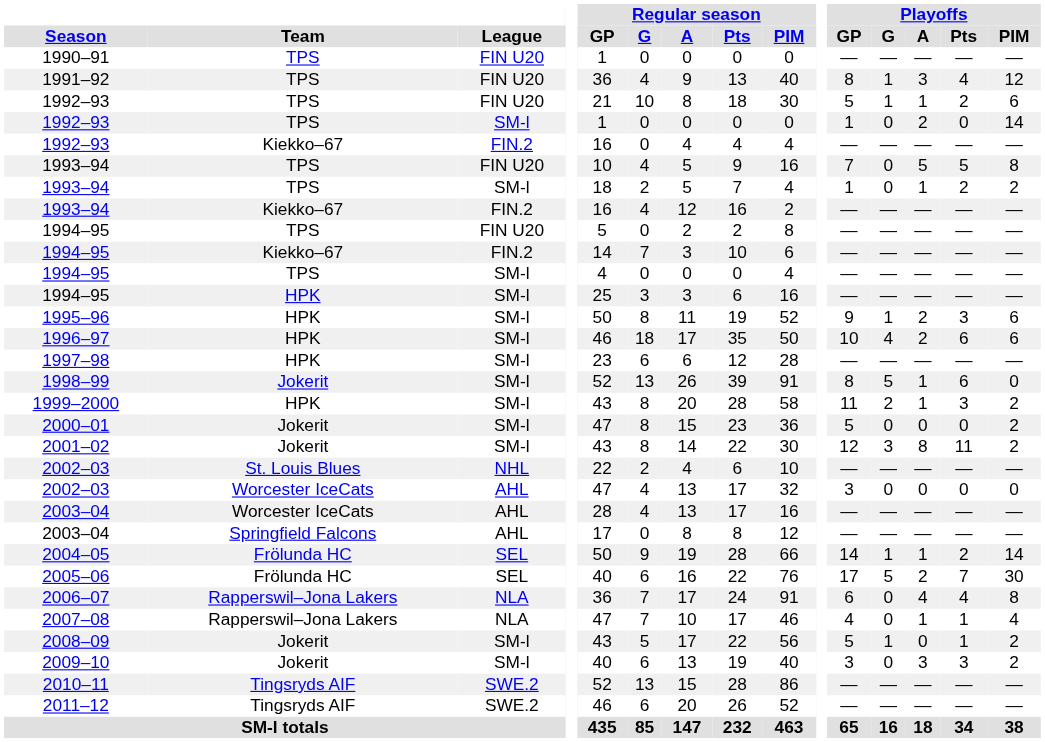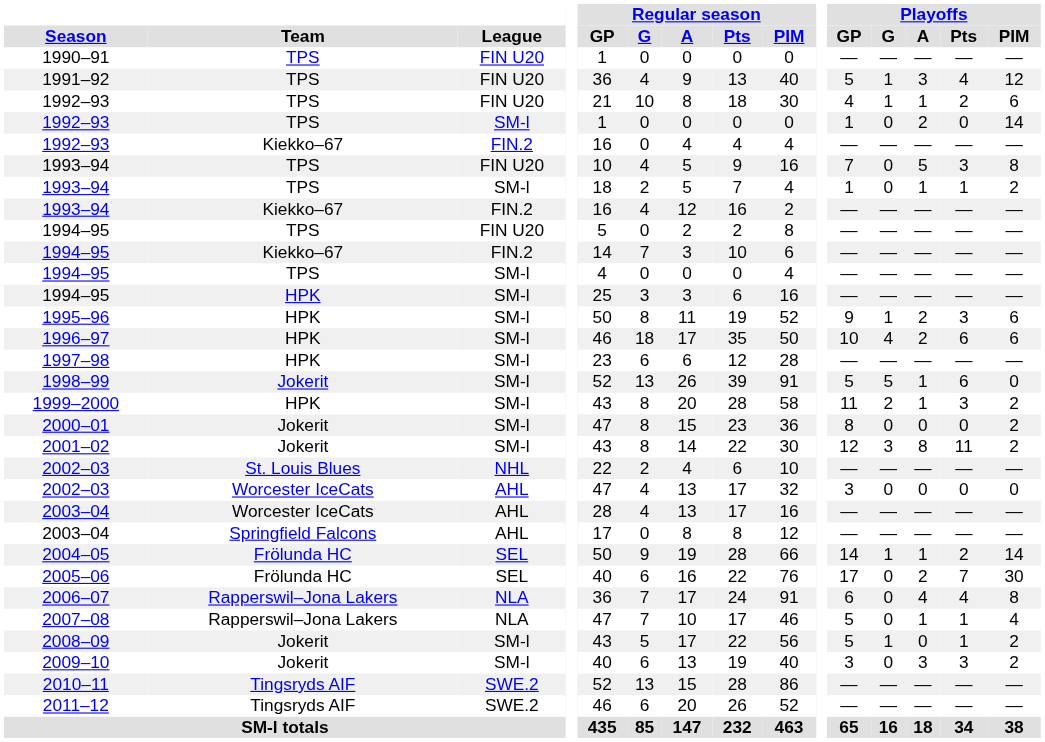 <table border="0" cellpadding="1" cellspacing="0" style="text-align:center; width:60em">
 <tr bgcolor="#e0e0e0">
 <th colspan="3" bgcolor="#ffffff"> </th>
 <th rowspan="99" bgcolor="#ffffff"> </th>
 <th colspan="5"><a href='#'>Regular season</a></th>
 <th rowspan="99" bgcolor="#ffffff"> </th>
 <th colspan="5"><a href='#'>Playoffs</a></th>
 </tr>
 <tr bgcolor="#e0e0e0">
 <th><a href='#'>Season</a></th>
 <th>Team</th>
 <th>League</th>
 <th>GP</th>
 <th><a href='#'>G</a></th>
 <th><a href='#'>A</a></th>
 <th><a href='#'>Pts</a></th>
 <th><a href='#'>PIM</a></th>
 <th>GP</th>
 <th>G</th>
 <th>A</th>
 <th>Pts</th>
 <th>PIM</th>
 </tr>
 <tr>
 <td>1990–91</td>
 <td><a href='#'>TPS</a></td>
 <td><a href='#'>FIN U20</a></td>
 <td>1</td>
 <td>0</td>
 <td>0</td>
 <td>0</td>
 <td>0</td>
 <td>—</td>
 <td>—</td>
 <td>—</td>
 <td>—</td>
 <td>—</td>
 </tr>
 <tr bgcolor="#f0f0f0">
 <td>1991–92</td>
 <td>TPS</td>
 <td>FIN U20</td>
 <td>36</td>
 <td>4</td>
 <td>9</td>
 <td>13</td>
 <td>40</td>
-<td>8</td>
+<td>5</td>
 <td>1</td>
 <td>3</td>
 <td>4</td>
 <td>12</td>
 </tr>
 <tr>
 <td>1992–93</td>
 <td>TPS</td>
 <td>FIN U20</td>
 <td>21</td>
 <td>10</td>
 <td>8</td>
 <td>18</td>
 <td>30</td>
-<td>5</td>
+<td>4</td>
 <td>1</td>
 <td>1</td>
 <td>2</td>
 <td>6</td>
 </tr>
 <tr bgcolor="#f0f0f0">
 <td><a href='#'>1992–93</a></td>
 <td>TPS</td>
 <td><a href='#'>SM-l</a></td>
 <td>1</td>
 <td>0</td>
 <td>0</td>
 <td>0</td>
 <td>0</td>
 <td>1</td>
 <td>0</td>
 <td>2</td>
 <td>0</td>
 <td>14</td>
 </tr>
 <tr>
 <td><a href='#'>1992–93</a></td>
 <td>Kiekko–67</td>
 <td><a href='#'>FIN.2</a></td>
 <td>16</td>
 <td>0</td>
 <td>4</td>
 <td>4</td>
 <td>4</td>
 <td>—</td>
 <td>—</td>
 <td>—</td>
 <td>—</td>
 <td>—</td>
 </tr>
 <tr bgcolor="#f0f0f0">
 <td>1993–94</td>
 <td>TPS</td>
 <td>FIN U20</td>
 <td>10</td>
 <td>4</td>
 <td>5</td>
 <td>9</td>
 <td>16</td>
 <td>7</td>
 <td>0</td>
 <td>5</td>
-<td>5</td>
+<td>3</td>
 <td>8</td>
 </tr>
 <tr>
 <td><a href='#'>1993–94</a></td>
 <td>TPS</td>
 <td>SM-l</td>
 <td>18</td>
 <td>2</td>
 <td>5</td>
 <td>7</td>
 <td>4</td>
 <td>1</td>
 <td>0</td>
 <td>1</td>
-<td>2</td>
+<td>1</td>
 <td>2</td>
 </tr>
 <tr bgcolor="#f0f0f0">
 <td><a href='#'>1993–94</a></td>
 <td>Kiekko–67</td>
 <td>FIN.2</td>
 <td>16</td>
 <td>4</td>
 <td>12</td>
 <td>16</td>
 <td>2</td>
 <td>—</td>
 <td>—</td>
 <td>—</td>
 <td>—</td>
 <td>—</td>
 </tr>
 <tr>
 <td>1994–95</td>
 <td>TPS</td>
 <td>FIN U20</td>
 <td>5</td>
 <td>0</td>
 <td>2</td>
 <td>2</td>
 <td>8</td>
 <td>—</td>
 <td>—</td>
 <td>—</td>
 <td>—</td>
 <td>—</td>
 </tr>
 <tr bgcolor="#f0f0f0">
 <td><a href='#'>1994–95</a></td>
 <td>Kiekko–67</td>
 <td>FIN.2</td>
 <td>14</td>
 <td>7</td>
 <td>3</td>
 <td>10</td>
 <td>6</td>
 <td>—</td>
 <td>—</td>
 <td>—</td>
 <td>—</td>
 <td>—</td>
 </tr>
 <tr>
 <td><a href='#'>1994–95</a></td>
 <td>TPS</td>
 <td>SM-l</td>
 <td>4</td>
 <td>0</td>
 <td>0</td>
 <td>0</td>
 <td>4</td>
 <td>—</td>
 <td>—</td>
 <td>—</td>
 <td>—</td>
 <td>—</td>
 </tr>
 <tr bgcolor="#f0f0f0">
 <td>1994–95</td>
 <td><a href='#'>HPK</a></td>
 <td>SM-l</td>
 <td>25</td>
 <td>3</td>
 <td>3</td>
 <td>6</td>
 <td>16</td>
 <td>—</td>
 <td>—</td>
 <td>—</td>
 <td>—</td>
 <td>—</td>
 </tr>
 <tr>
 <td><a href='#'>1995–96</a></td>
 <td>HPK</td>
 <td>SM-l</td>
 <td>50</td>
 <td>8</td>
 <td>11</td>
 <td>19</td>
 <td>52</td>
 <td>9</td>
 <td>1</td>
 <td>2</td>
 <td>3</td>
 <td>6</td>
 </tr>
 <tr bgcolor="#f0f0f0">
 <td><a href='#'>1996–97</a></td>
 <td>HPK</td>
 <td>SM-l</td>
 <td>46</td>
 <td>18</td>
 <td>17</td>
 <td>35</td>
 <td>50</td>
 <td>10</td>
 <td>4</td>
 <td>2</td>
 <td>6</td>
 <td>6</td>
 </tr>
 <tr>
 <td><a href='#'>1997–98</a></td>
 <td>HPK</td>
 <td>SM-l</td>
 <td>23</td>
 <td>6</td>
 <td>6</td>
 <td>12</td>
 <td>28</td>
 <td>—</td>
 <td>—</td>
 <td>—</td>
 <td>—</td>
 <td>—</td>
 </tr>
 <tr bgcolor="#f0f0f0">
 <td><a href='#'>1998–99</a></td>
 <td><a href='#'>Jokerit</a></td>
 <td>SM-l</td>
 <td>52</td>
 <td>13</td>
 <td>26</td>
 <td>39</td>
 <td>91</td>
-<td>8</td>
+<td>5</td>
 <td>5</td>
 <td>1</td>
 <td>6</td>
 <td>0</td>
 </tr>
 <tr>
 <td><a href='#'>1999–2000</a></td>
 <td>HPK</td>
 <td>SM-l</td>
 <td>43</td>
 <td>8</td>
 <td>20</td>
 <td>28</td>
 <td>58</td>
 <td>11</td>
 <td>2</td>
 <td>1</td>
 <td>3</td>
 <td>2</td>
 </tr>
 <tr bgcolor="#f0f0f0">
 <td><a href='#'>2000–01</a></td>
 <td>Jokerit</td>
 <td>SM-l</td>
 <td>47</td>
 <td>8</td>
 <td>15</td>
 <td>23</td>
 <td>36</td>
-<td>5</td>
+<td>8</td>
 <td>0</td>
 <td>0</td>
 <td>0</td>
 <td>2</td>
 </tr>
 <tr>
 <td><a href='#'>2001–02</a></td>
 <td>Jokerit</td>
 <td>SM-l</td>
 <td>43</td>
 <td>8</td>
 <td>14</td>
 <td>22</td>
 <td>30</td>
 <td>12</td>
 <td>3</td>
 <td>8</td>
 <td>11</td>
 <td>2</td>
 </tr>
 <tr bgcolor="#f0f0f0">
 <td><a href='#'>2002–03</a></td>
 <td><a href='#'>St. Louis Blues</a></td>
 <td><a href='#'>NHL</a></td>
 <td>22</td>
 <td>2</td>
 <td>4</td>
 <td>6</td>
 <td>10</td>
 <td>—</td>
 <td>—</td>
 <td>—</td>
 <td>—</td>
 <td>—</td>
 </tr>
 <tr>
 <td><a href='#'>2002–03</a></td>
 <td><a href='#'>Worcester IceCats</a></td>
 <td><a href='#'>AHL</a></td>
 <td>47</td>
 <td>4</td>
 <td>13</td>
 <td>17</td>
 <td>32</td>
 <td>3</td>
 <td>0</td>
 <td>0</td>
 <td>0</td>
 <td>0</td>
 </tr>
 <tr bgcolor="#f0f0f0">
 <td><a href='#'>2003–04</a></td>
 <td>Worcester IceCats</td>
 <td>AHL</td>
 <td>28</td>
 <td>4</td>
 <td>13</td>
 <td>17</td>
 <td>16</td>
 <td>—</td>
 <td>—</td>
 <td>—</td>
 <td>—</td>
 <td>—</td>
 </tr>
 <tr>
 <td>2003–04</td>
 <td><a href='#'>Springfield Falcons</a></td>
 <td>AHL</td>
 <td>17</td>
 <td>0</td>
 <td>8</td>
 <td>8</td>
 <td>12</td>
 <td>—</td>
 <td>—</td>
 <td>—</td>
 <td>—</td>
 <td>—</td>
 </tr>
 <tr bgcolor="#f0f0f0">
 <td><a href='#'>2004–05</a></td>
 <td><a href='#'>Frölunda HC</a></td>
 <td><a href='#'>SEL</a></td>
 <td>50</td>
 <td>9</td>
 <td>19</td>
 <td>28</td>
 <td>66</td>
 <td>14</td>
 <td>1</td>
 <td>1</td>
 <td>2</td>
 <td>14</td>
 </tr>
 <tr>
 <td><a href='#'>2005–06</a></td>
 <td>Frölunda HC</td>
 <td>SEL</td>
 <td>40</td>
 <td>6</td>
 <td>16</td>
 <td>22</td>
 <td>76</td>
 <td>17</td>
-<td>5</td>
+<td>0</td>
 <td>2</td>
 <td>7</td>
 <td>30</td>
 </tr>
 <tr bgcolor="#f0f0f0">
 <td><a href='#'>2006–07</a></td>
 <td><a href='#'>Rapperswil–Jona Lakers</a></td>
 <td><a href='#'>NLA</a></td>
 <td>36</td>
 <td>7</td>
 <td>17</td>
 <td>24</td>
 <td>91</td>
 <td>6</td>
 <td>0</td>
 <td>4</td>
 <td>4</td>
 <td>8</td>
 </tr>
 <tr>
 <td><a href='#'>2007–08</a></td>
 <td>Rapperswil–Jona Lakers</td>
 <td>NLA</td>
 <td>47</td>
 <td>7</td>
 <td>10</td>
 <td>17</td>
 <td>46</td>
-<td>4</td>
+<td>5</td>
 <td>0</td>
 <td>1</td>
 <td>1</td>
 <td>4</td>
 </tr>
 <tr bgcolor="#f0f0f0">
 <td><a href='#'>2008–09</a></td>
 <td>Jokerit</td>
 <td>SM-l</td>
 <td>43</td>
 <td>5</td>
 <td>17</td>
 <td>22</td>
 <td>56</td>
 <td>5</td>
 <td>1</td>
 <td>0</td>
 <td>1</td>
 <td>2</td>
 </tr>
 <tr>
 <td><a href='#'>2009–10</a></td>
 <td>Jokerit</td>
 <td>SM-l</td>
 <td>40</td>
 <td>6</td>
 <td>13</td>
 <td>19</td>
 <td>40</td>
 <td>3</td>
 <td>0</td>
 <td>3</td>
 <td>3</td>
 <td>2</td>
 </tr>
 <tr bgcolor="#f0f0f0">
 <td><a href='#'>2010–11</a></td>
 <td><a href='#'>Tingsryds AIF</a></td>
 <td><a href='#'>SWE.2</a></td>
 <td>52</td>
 <td>13</td>
 <td>15</td>
 <td>28</td>
 <td>86</td>
 <td>—</td>
 <td>—</td>
 <td>—</td>
 <td>—</td>
 <td>—</td>
 </tr>
 <tr>
 <td><a href='#'>2011–12</a></td>
 <td>Tingsryds AIF</td>
 <td>SWE.2</td>
 <td>46</td>
 <td>6</td>
 <td>20</td>
 <td>26</td>
 <td>52</td>
 <td>—</td>
 <td>—</td>
 <td>—</td>
 <td>—</td>
 <td>—</td>
 </tr>
 <tr bgcolor="#e0e0e0">
 <th colspan="3">SM-l totals</th>
 <th>435</th>
 <th>85</th>
 <th>147</th>
 <th>232</th>
 <th>463</th>
 <th>65</th>
 <th>16</th>
 <th>18</th>
 <th>34</th>
 <th>38</th>
 </tr>
 </table>
